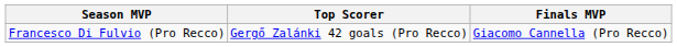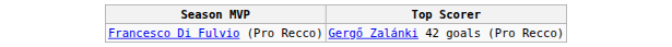 <table class=wikitable style="text-align:left; margin:auto">
 <tr>
 <th>Season MVP</th>
 <th>Top Scorer</th>
-<th>Finals MVP</th>
 </tr>
 <tr>
 <td> <a href='#'>Francesco Di Fulvio</a> (Pro Recco)</td>
 <td> <a href='#'>Gergő Zalánki</a> 42 goals (Pro Recco)</td>
-<td> <a href='#'>Giacomo Cannella</a> (Pro Recco)</td>
 </tr>
 </table>
